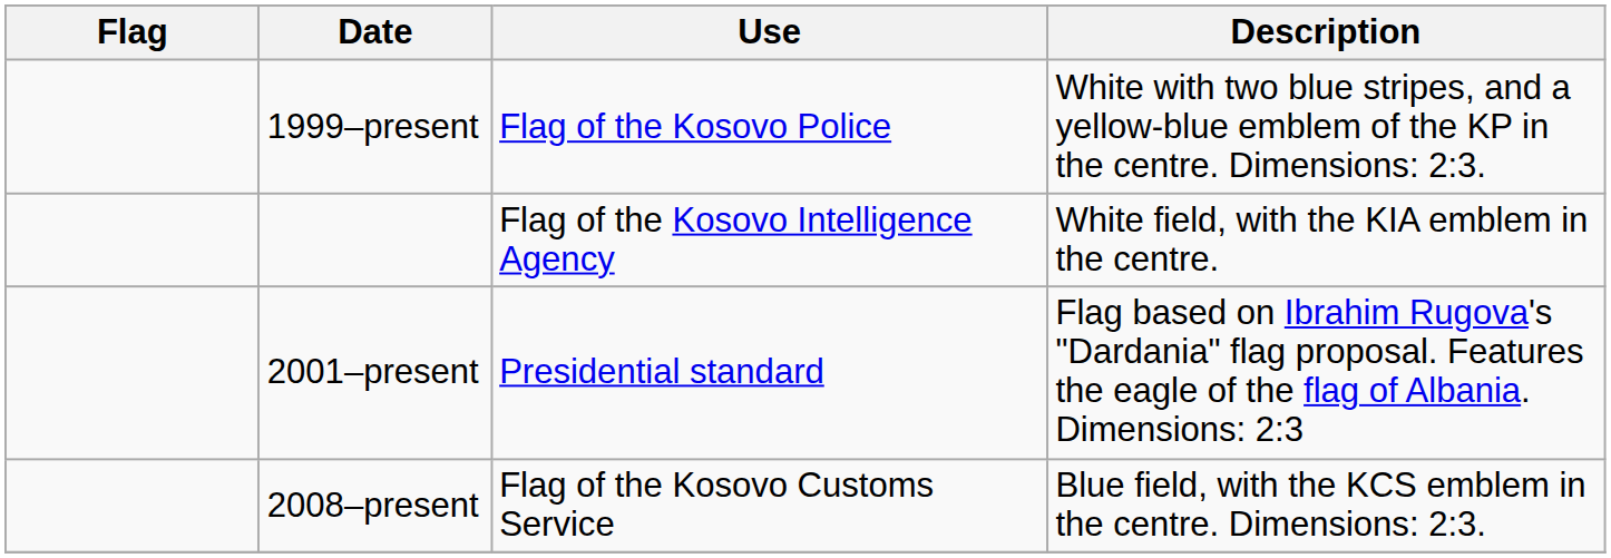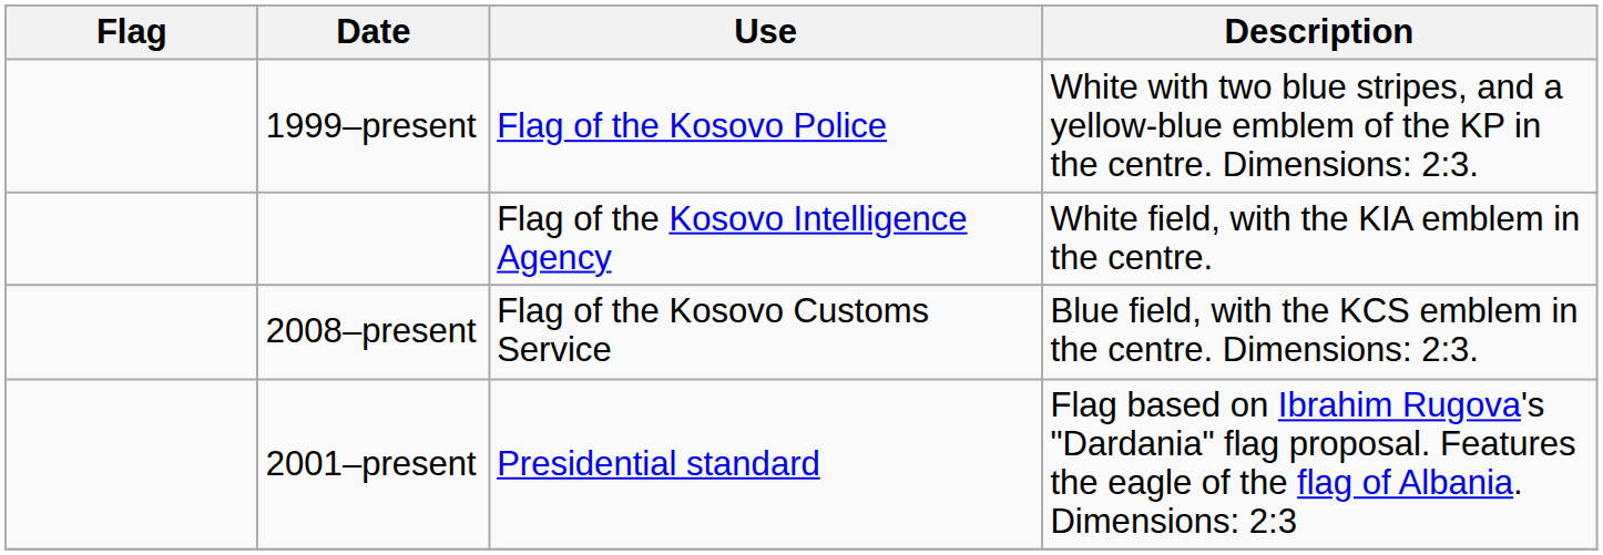 <table class="wikitable">
 <tr>
 <th width="110">Flag</th>
 <th width="100">Date</th>
 <th width="250">Use</th>
 <th width="250">Description</th>
 </tr>
 <tr>
 <td></td>
 <td>1999–present</td>
 <td><a href='#'>Flag of the Kosovo Police</a></td>
 <td>White with two blue stripes, and a yellow-blue emblem of the KP in the centre. Dimensions: 2:3.</td>
 </tr>
 <tr>
 <td></td>
 <td></td>
 <td>Flag of the <a href='#'>Kosovo Intelligence Agency</a></td>
 <td>White field, with the KIA emblem in the centre.</td>
 </tr>
 <tr>
 <td></td>
+<td>2008–present</td>
+<td>Flag of the Kosovo Customs Service</td>
+<td>Blue field, with the KCS emblem in the centre. Dimensions: 2:3.</td>
+</tr>
+<tr>
+<td></td>
 <td>2001–present</td>
 <td><a href='#'>Presidential standard</a></td>
 <td>Flag based on <a href='#'>Ibrahim Rugova</a>'s "Dardania" flag proposal. Features the eagle of the <a href='#'>flag of Albania</a>. Dimensions: 2:3</td>
 </tr>
 <tr>
-<td></td>
-<td>2008–present</td>
-<td>Flag of the Kosovo Customs Service</td>
-<td>Blue field, with the KCS emblem in the centre. Dimensions: 2:3.</td>
-</tr>
-<tr>
 </tr>
 </table>
